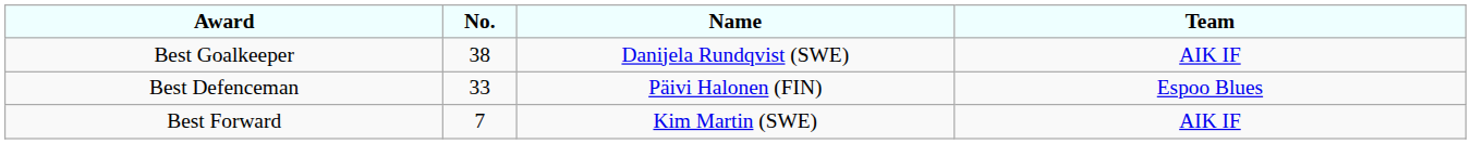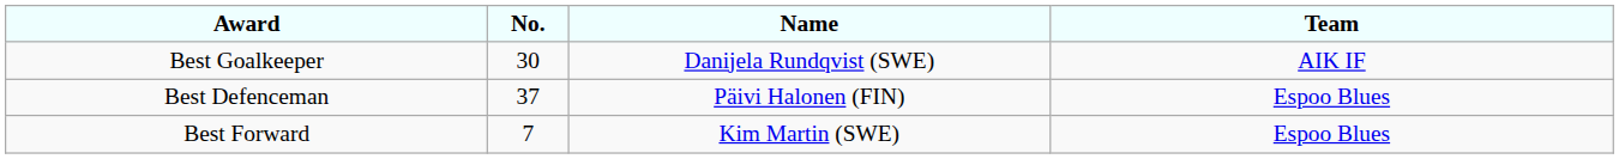 <table class="wikitable" width="70%">
 <tr style="font-weight:bold; background-color:#eeffff;" align="center" |>
 <td width="30%">Award</td>
 <td width="5%">No.</td>
 <td width="30%">Name</td>
 <td width="35%">Team</td>
 </tr>
 <tr align="center">
 <td>Best Goalkeeper</td>
-<td>38</td>
+<td>30</td>
 <td><a href='#'>Danijela Rundqvist</a> (SWE)</td>
 <td> <a href='#'>AIK IF</a></td>
 </tr>
 <tr align="center">
 <td>Best Defenceman</td>
-<td>33</td>
+<td>37</td>
 <td><a href='#'>Päivi Halonen</a> (FIN)</td>
 <td> <a href='#'>Espoo Blues</a></td>
 </tr>
 <tr align="center">
 <td>Best Forward</td>
 <td>7</td>
 <td><a href='#'>Kim Martin</a> (SWE)</td>
-<td> <a href='#'>AIK IF</a></td>
+<td> <a href='#'>Espoo Blues</a></td>
 </tr>
 </table>
